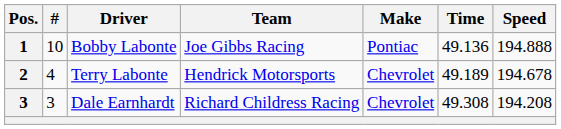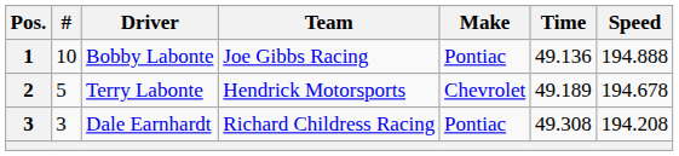 <table class="wikitable" style="font-size:95%">
 <tr>
 <th>Pos.</th>
 <th>#</th>
 <th>Driver</th>
 <th>Team</th>
 <th>Make</th>
 <th>Time</th>
 <th>Speed</th>
 </tr>
 <tr>
 <th>1</th>
 <td>10</td>
 <td><a href='#'>Bobby Labonte</a></td>
 <td><a href='#'>Joe Gibbs Racing</a></td>
 <td><a href='#'>Pontiac</a></td>
 <td>49.136</td>
 <td>194.888</td>
 </tr>
 <tr>
 <th>2</th>
-<td>4</td>
+<td>5</td>
 <td><a href='#'>Terry Labonte</a></td>
 <td><a href='#'>Hendrick Motorsports</a></td>
 <td><a href='#'>Chevrolet</a></td>
 <td>49.189</td>
 <td>194.678</td>
 </tr>
 <tr>
 <th>3</th>
 <td>3</td>
 <td><a href='#'>Dale Earnhardt</a></td>
 <td><a href='#'>Richard Childress Racing</a></td>
-<td><a href='#'>Chevrolet</a></td>
+<td><a href='#'>Pontiac</a></td>
 <td>49.308</td>
 <td>194.208</td>
 </tr>
 <tr>
 <th colspan="7"></th>
 </tr>
 </table>
